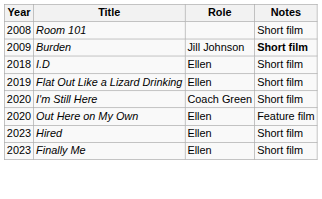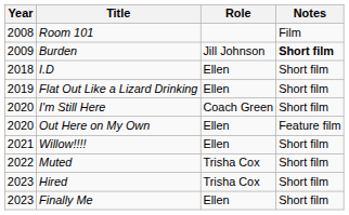 <table class="wikitable sortable">
 <tr>
 <th>Year</th>
 <th>Title</th>
 <th>Role</th>
 <th class="unsortable">Notes</th>
 </tr>
 <tr>
 <td>2008</td>
 <td><em>Room 101</em></td>
 <td></td>
-<td>Short film</td>
+<td>Film</td>
 </tr>
 <tr>
 <td>2009</td>
 <td><em>Burden</em></td>
 <td>Jill Johnson</td>
 <td><strong>Short film</strong></td>
 </tr>
 <tr>
 <td>2018</td>
 <td><em>I.D</em></td>
 <td>Ellen</td>
 <td>Short film</td>
 </tr>
 <tr>
 <td>2019</td>
 <td><em>Flat Out Like a Lizard Drinking</em></td>
 <td>Ellen</td>
 <td>Short film</td>
 </tr>
 <tr>
 <td>2020</td>
 <td><em>I'm Still Here</em></td>
 <td>Coach Green</td>
 <td>Short film</td>
 </tr>
 <tr>
 <td>2020</td>
 <td><em>Out Here on My Own</em></td>
 <td>Ellen</td>
 <td>Feature film</td>
 </tr>
 <tr>
+<td>2021</td>
+<td><em>Willow!!!!</em></td>
+<td>Ellen</td>
+<td>Short film</td>
+</tr>
+<tr>
+<td>2022</td>
+<td><em>Muted</em></td>
+<td>Trisha Cox</td>
+<td>Short film</td>
+</tr>
+<tr>
 <td>2023</td>
 <td><em>Hired</em></td>
-<td>Ellen</td>
+<td>Trisha Cox</td>
 <td>Short film</td>
 </tr>
 <tr>
 <td>2023</td>
 <td><em>Finally Me</em></td>
 <td>Ellen</td>
 <td>Short film</td>
 </tr>
 </table>
